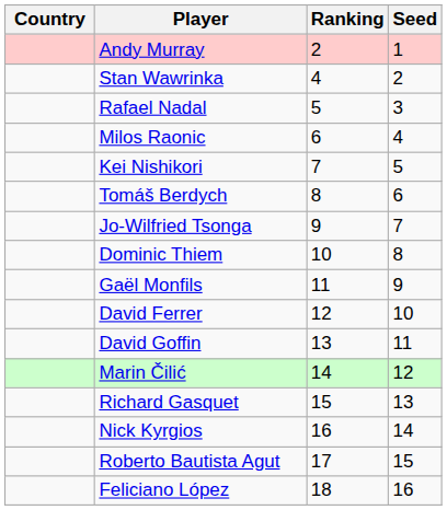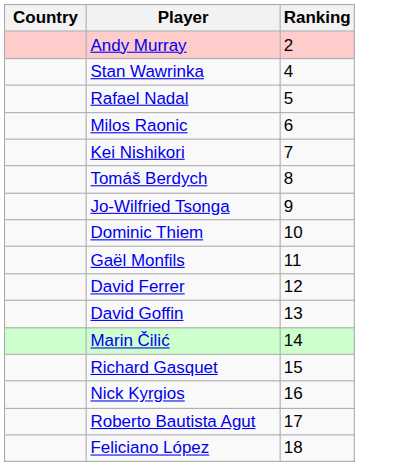 <table class="sortable wikitable">
 <tr>
 <th width="70">Country</th>
 <th width="175">Player</th>
 <th>Ranking</th>
-<th>Seed</th>
 </tr>
 <tr style="background:#fcc;">
 <td></td>
 <td><a href='#'>Andy Murray</a></td>
 <td>2</td>
-<td>1</td>
 </tr>
 <tr>
 <td></td>
 <td><a href='#'>Stan Wawrinka</a></td>
 <td>4</td>
-<td>2</td>
 </tr>
 <tr>
 <td></td>
 <td><a href='#'>Rafael Nadal</a></td>
 <td>5</td>
-<td>3</td>
 </tr>
 <tr>
 <td></td>
 <td><a href='#'>Milos Raonic</a></td>
 <td>6</td>
-<td>4</td>
 </tr>
 <tr>
 <td></td>
 <td><a href='#'>Kei Nishikori</a></td>
 <td>7</td>
-<td>5</td>
 </tr>
 <tr>
 <td></td>
 <td><a href='#'>Tomáš Berdych</a></td>
 <td>8</td>
-<td>6</td>
 </tr>
 <tr>
 <td></td>
 <td><a href='#'>Jo-Wilfried Tsonga</a></td>
 <td>9</td>
-<td>7</td>
 </tr>
 <tr>
 <td></td>
 <td><a href='#'>Dominic Thiem</a></td>
 <td>10</td>
-<td>8</td>
 </tr>
 <tr>
 <td></td>
 <td><a href='#'>Gaël Monfils</a></td>
 <td>11</td>
-<td>9</td>
 </tr>
 <tr>
 <td></td>
 <td><a href='#'>David Ferrer</a></td>
 <td>12</td>
-<td>10</td>
 </tr>
 <tr>
 <td></td>
 <td><a href='#'>David Goffin</a></td>
 <td>13</td>
-<td>11</td>
 </tr>
 <tr style="background:#cfc;">
 <td></td>
 <td><a href='#'>Marin Čilić</a></td>
 <td>14</td>
-<td>12</td>
 </tr>
 <tr>
 <td></td>
 <td><a href='#'>Richard Gasquet</a></td>
 <td>15</td>
-<td>13</td>
 </tr>
 <tr>
 <td></td>
 <td><a href='#'>Nick Kyrgios</a></td>
 <td>16</td>
-<td>14</td>
 </tr>
 <tr>
 <td></td>
 <td><a href='#'>Roberto Bautista Agut</a></td>
 <td>17</td>
-<td>15</td>
 </tr>
 <tr>
 <td></td>
 <td><a href='#'>Feliciano López</a></td>
 <td>18</td>
-<td>16</td>
 </tr>
 </table>
